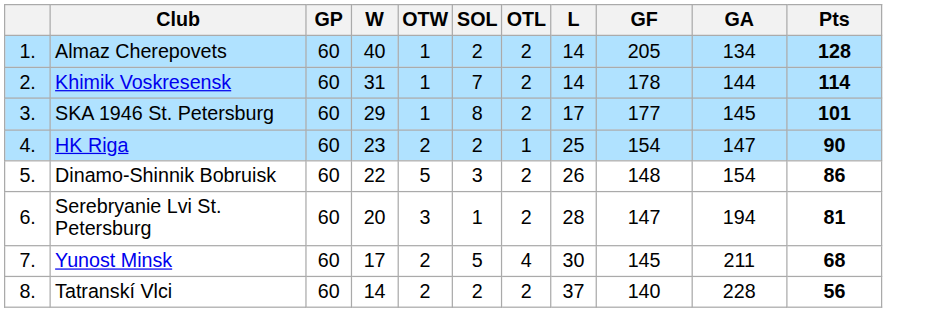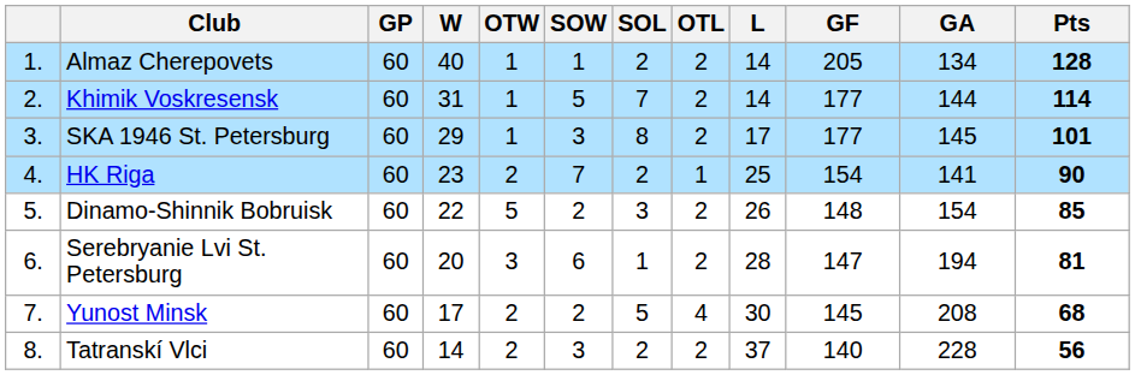 <table class="wikitable">
 <tr>
 <th width="30"></th>
 <th width="200">Club</th>
 <th width="30">GP</th>
 <th width="30">W</th>
 <th width="30">OTW</th>
+<th width="30">SOW</th>
 <th width="30">SOL</th>
 <th width="30">OTL</th>
 <th width="30">L</th>
 <th width="70">GF</th>
 <th width="70">GA</th>
 <th width="70">Pts</th>
 </tr>
 <tr bgcolor="#B0E2FF" align="center">
 <td>1.</td>
 <td align="left">Almaz Cherepovets</td>
 <td>60</td>
 <td>40</td>
+<td>1</td>
 <td>1</td>
 <td>2</td>
 <td>2</td>
 <td>14</td>
 <td>205</td>
 <td>134</td>
 <td><strong>128</strong></td>
 </tr>
 <tr bgcolor="#B0E2FF" align="center">
 <td>2.</td>
 <td align="left"><a href='#'>Khimik Voskresensk</a></td>
 <td>60</td>
 <td>31</td>
 <td>1</td>
+<td>5</td>
 <td>7</td>
 <td>2</td>
 <td>14</td>
-<td>178</td>
+<td>177</td>
 <td>144</td>
 <td><strong>114</strong></td>
 </tr>
 <tr bgcolor="#B0E2FF" align="center">
 <td>3.</td>
 <td align="left">SKA 1946 St. Petersburg</td>
 <td>60</td>
 <td>29</td>
 <td>1</td>
+<td>3</td>
 <td>8</td>
 <td>2</td>
 <td>17</td>
 <td>177</td>
 <td>145</td>
 <td><strong>101</strong></td>
 </tr>
 <tr bgcolor="#B0E2FF" align="center">
 <td>4.</td>
 <td align="left"><a href='#'>HK Riga</a></td>
 <td>60</td>
 <td>23</td>
 <td>2</td>
+<td>7</td>
 <td>2</td>
 <td>1</td>
 <td>25</td>
 <td>154</td>
-<td>147</td>
+<td>141</td>
 <td><strong>90</strong></td>
 </tr>
 <tr bgcolor="#FFFFFF" align="center">
 <td>5.</td>
 <td align="left">Dinamo-Shinnik Bobruisk</td>
 <td>60</td>
 <td>22</td>
 <td>5</td>
+<td>2</td>
 <td>3</td>
 <td>2</td>
 <td>26</td>
 <td>148</td>
 <td>154</td>
-<td><strong>86</strong></td>
+<td><strong>85</strong></td>
 </tr>
 <tr bgcolor="#FFFFFF" align="center">
 <td>6.</td>
 <td align="left">Serebryanie Lvi St. Petersburg</td>
 <td>60</td>
 <td>20</td>
 <td>3</td>
+<td>6</td>
 <td>1</td>
 <td>2</td>
 <td>28</td>
 <td>147</td>
 <td>194</td>
 <td><strong>81</strong></td>
 </tr>
 <tr bgcolor="#FFFFFF" align="center">
 <td>7.</td>
 <td align="left"><a href='#'>Yunost Minsk</a></td>
 <td>60</td>
 <td>17</td>
 <td>2</td>
+<td>2</td>
 <td>5</td>
 <td>4</td>
 <td>30</td>
 <td>145</td>
-<td>211</td>
+<td>208</td>
 <td><strong>68</strong></td>
 </tr>
 <tr bgcolor="#FFFFFF" align="center">
 <td>8.</td>
 <td align="left">Tatranskí Vlci</td>
 <td>60</td>
 <td>14</td>
 <td>2</td>
+<td>3</td>
 <td>2</td>
 <td>2</td>
 <td>37</td>
 <td>140</td>
 <td>228</td>
 <td><strong>56</strong></td>
 </tr>
 </table>
